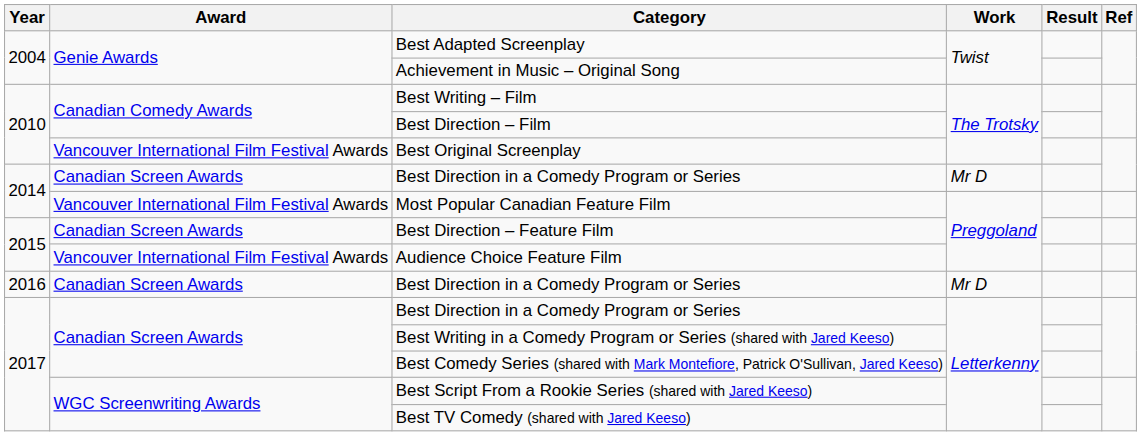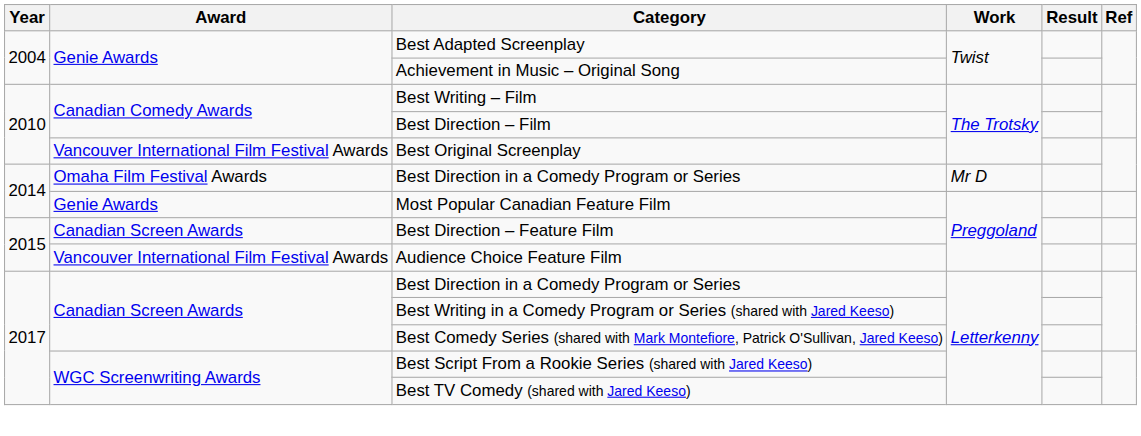 <table class="wikitable">
 <tr>
 <th>Year</th>
 <th>Award</th>
 <th>Category</th>
 <th>Work</th>
 <th>Result</th>
 <th>Ref</th>
 </tr>
 <tr>
 <td rowspan="2">2004</td>
 <td rowspan="2"><a href='#'>Genie Awards</a></td>
 <td>Best Adapted Screenplay</td>
 <td rowspan="2"><em>Twist</em></td>
 <td></td>
 <td rowspan="2"></td>
 </tr>
 <tr>
 <td>Achievement in Music – Original Song</td>
 <td></td>
 </tr>
 <tr>
 <td rowspan="3">2010</td>
 <td rowspan="2"><a href='#'>Canadian Comedy Awards</a></td>
 <td>Best Writing – Film</td>
 <td rowspan="3"><em><a href='#'>The Trotsky</a></em></td>
 <td></td>
 <td rowspan="2"></td>
 </tr>
 <tr>
 <td>Best Direction – Film</td>
 <td></td>
 </tr>
 <tr>
 <td><a href='#'>Vancouver International Film Festival</a> Awards</td>
 <td>Best Original Screenplay</td>
 <td></td>
 <td rowspan="2"></td>
 </tr>
 <tr>
 <td rowspan="2">2014</td>
-<td><a href='#'>Canadian Screen Awards</a></td>
+<td><a href='#'>Omaha Film Festival</a> Awards</td>
 <td>Best Direction in a Comedy Program or Series</td>
 <td><em>Mr D</em></td>
 <td></td>
 </tr>
 <tr>
-<td><a href='#'>Vancouver International Film Festival</a> Awards</td>
+<td><a href='#'>Genie Awards</a></td>
 <td>Most Popular Canadian Feature Film</td>
 <td rowspan="3"><em><a href='#'>Preggoland</a></em></td>
 <td></td>
 <td></td>
 </tr>
 <tr>
 <td rowspan="2">2015</td>
 <td><a href='#'>Canadian Screen Awards</a></td>
 <td>Best Direction – Feature Film</td>
 <td></td>
 <td></td>
 </tr>
 <tr>
 <td><a href='#'>Vancouver International Film Festival</a> Awards</td>
 <td>Audience Choice Feature Film</td>
-<td></td>
-<td></td>
-</tr>
-<tr>
-<td>2016</td>
-<td><a href='#'>Canadian Screen Awards</a></td>
-<td>Best Direction in a Comedy Program or Series</td>
-<td><em>Mr D</em></td>
 <td></td>
 <td></td>
 </tr>
 <tr>
 <td rowspan="5">2017</td>
 <td rowspan="3"><a href='#'>Canadian Screen Awards</a></td>
 <td>Best Direction in a Comedy Program or Series</td>
 <td rowspan="5"><em><a href='#'>Letterkenny</a></em></td>
 <td></td>
 <td rowspan="3"></td>
 </tr>
 <tr>
 <td>Best Writing in a Comedy Program or Series <small>(shared with <a href='#'>Jared Keeso</a>)</small></td>
 <td></td>
 </tr>
 <tr>
 <td>Best Comedy Series <small>(shared with <a href='#'>Mark Montefiore</a>, Patrick O'Sullivan, <a href='#'>Jared Keeso</a>)</small></td>
 <td></td>
 </tr>
 <tr>
 <td rowspan=2><a href='#'>WGC Screenwriting Awards</a></td>
 <td>Best Script From a Rookie Series <small>(shared with <a href='#'>Jared Keeso</a>)</small></td>
 <td></td>
 <td rowspan=2></td>
 </tr>
 <tr>
 <td>Best TV Comedy <small>(shared with <a href='#'>Jared Keeso</a>)</small></td>
 <td></td>
 </tr>
 </table>
